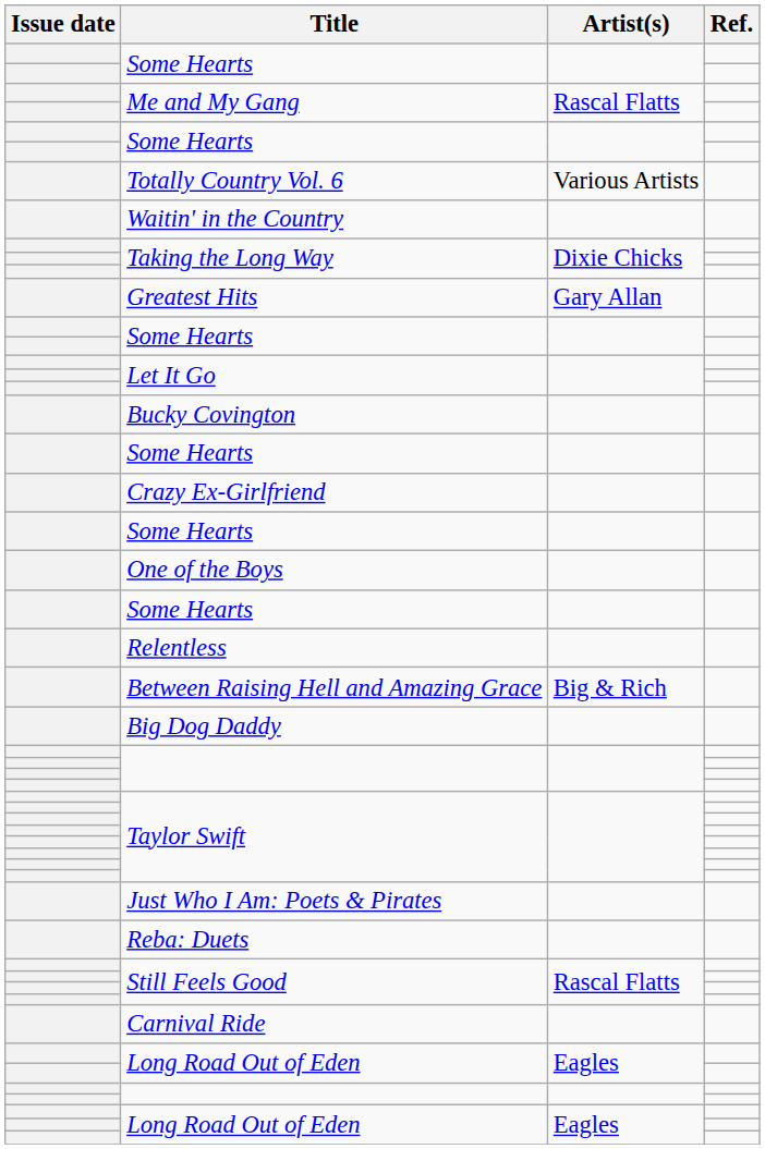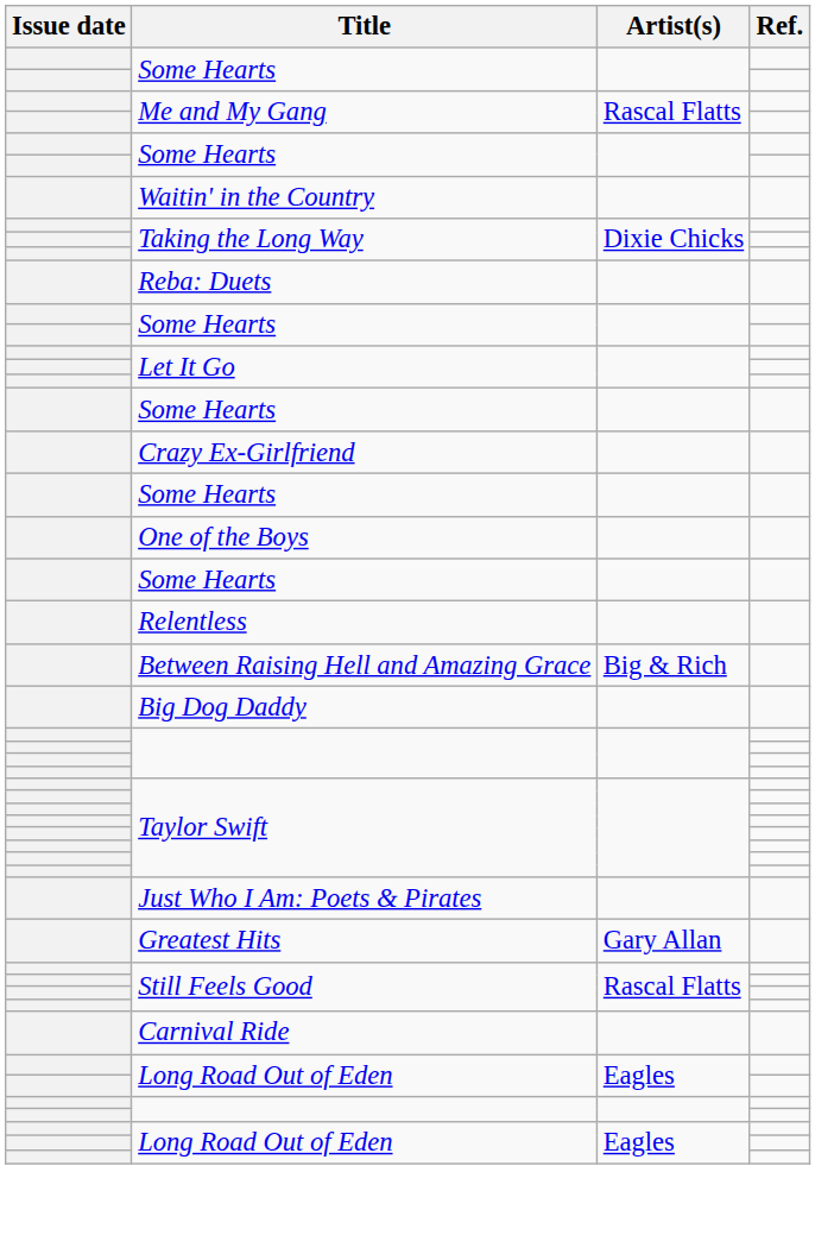 <table class="wikitable sortable plainrowheaders">
 <tr>
 <th scope=col>Issue date</th>
 <th scope=col>Title</th>
 <th scope=col>Artist(s)</th>
 <th scope=col class=unsortable>Ref.</th>
 </tr>
 <tr>
 <th scope=row></th>
 <td rowspan=2><em><a href='#'>Some Hearts</a></em></td>
 <td rowspan=2></td>
 <td align=center></td>
 </tr>
 <tr>
 <th scope=row></th>
 <td align=center></td>
 </tr>
 <tr>
 <th scope=row></th>
 <td rowspan=2><em><a href='#'>Me and My Gang</a></em></td>
 <td rowspan=2><a href='#'>Rascal Flatts</a></td>
 <td align=center></td>
 </tr>
 <tr>
 <th scope=row></th>
 <td align=center></td>
 </tr>
 <tr>
 <th scope=row></th>
 <td rowspan=2><em><a href='#'>Some Hearts</a></em></td>
 <td rowspan=2></td>
 <td align=center></td>
 </tr>
 <tr>
 <th scope=row></th>
 <td align=center></td>
 </tr>
 <tr>
 <th scope=row></th>
-<td><em><a href='#'>Totally Country Vol. 6</a></em></td>
-<td>Various Artists</td>
-<td align=center></td>
-</tr>
-<tr>
-<th scope=row></th>
 <td><em><a href='#'>Waitin' in the Country</a></em></td>
 <td></td>
 <td align=center></td>
 </tr>
 <tr>
 <th scope=row></th>
 <td rowspan=3><em><a href='#'>Taking the Long Way</a></em></td>
 <td rowspan=3><a href='#'>Dixie Chicks</a></td>
 <td align=center></td>
 </tr>
 <tr>
 <th scope=row></th>
 <td align=center></td>
 </tr>
 <tr>
 <th scope=row></th>
 <td align=center></td>
 </tr>
 <tr>
 <th scope=row></th>
-<td><em><a href='#'>Greatest Hits</a></em></td>
-<td><a href='#'>Gary Allan</a></td>
+<td><em><a href='#'>Reba: Duets</a></em></td>
+<td></td>
 <td align=center></td>
 </tr>
 <tr>
 <th scope=row></th>
 <td rowspan=2><em><a href='#'>Some Hearts</a></em></td>
 <td rowspan=2></td>
 <td align=center></td>
 </tr>
 <tr>
 <th scope=row></th>
 <td align=center></td>
 </tr>
 <tr>
 <th scope=row></th>
 <td rowspan=3><em><a href='#'>Let It Go</a></em></td>
 <td rowspan=3></td>
 <td align=center></td>
 </tr>
 <tr>
 <th scope=row></th>
 <td align=center></td>
 </tr>
 <tr>
 <th scope=row></th>
-<td align=center></td>
-</tr>
-<tr>
-<th scope=row></th>
-<td><em><a href='#'>Bucky Covington</a></em></td>
-<td></td>
 <td align=center></td>
 </tr>
 <tr>
 <th scope=row></th>
 <td><em><a href='#'>Some Hearts</a></em></td>
 <td></td>
 <td align=center></td>
 </tr>
 <tr>
 <th scope=row></th>
 <td><em><a href='#'>Crazy Ex-Girlfriend</a></em></td>
 <td></td>
 <td align=center></td>
 </tr>
 <tr>
 <th scope=row></th>
 <td><em><a href='#'>Some Hearts</a></em></td>
 <td></td>
 <td align=center></td>
 </tr>
 <tr>
 <th scope=row></th>
 <td><em><a href='#'>One of the Boys</a></em></td>
 <td></td>
 <td align=center></td>
 </tr>
 <tr>
 <th scope=row></th>
 <td><em><a href='#'>Some Hearts</a></em></td>
 <td></td>
 <td align=center></td>
 </tr>
 <tr>
 <th scope=row></th>
 <td><em><a href='#'>Relentless</a></em></td>
 <td></td>
 <td align=center></td>
 </tr>
 <tr>
 <th scope=row></th>
 <td><em><a href='#'>Between Raising Hell and Amazing Grace</a></em></td>
 <td><a href='#'>Big & Rich</a></td>
 <td align=center></td>
 </tr>
 <tr>
 <th scope=row></th>
 <td><em><a href='#'>Big Dog Daddy</a></em></td>
 <td></td>
 <td align=center></td>
 </tr>
 <tr>
 <th scope=row></th>
 <td rowspan=4><em></em></td>
 <td rowspan=4></td>
 <td align=center></td>
 </tr>
 <tr>
 <th scope=row></th>
 <td align=center></td>
 </tr>
 <tr>
 <th scope=row></th>
 <td align=center></td>
 </tr>
 <tr>
 <th scope=row></th>
 <td align=center></td>
 </tr>
 <tr>
 <th scope=row></th>
 <td rowspan=8><em><a href='#'>Taylor Swift</a></em></td>
 <td rowspan=8></td>
 <td align=center></td>
 </tr>
 <tr>
 <th scope=row></th>
 <td align=center></td>
 </tr>
 <tr>
 <th scope=row></th>
 <td align=center></td>
 </tr>
 <tr>
 <th scope=row></th>
 <td align=center></td>
 </tr>
 <tr>
 <th scope=row></th>
 <td align=center></td>
 </tr>
 <tr>
 <th scope=row></th>
 <td align=center></td>
 </tr>
 <tr>
 <th scope=row></th>
 <td align=center></td>
 </tr>
 <tr>
 <th scope=row></th>
 <td align=center></td>
 </tr>
 <tr>
 <th scope=row></th>
 <td><em><a href='#'>Just Who I Am: Poets & Pirates</a></em></td>
 <td></td>
 <td align=center></td>
 </tr>
 <tr>
 <th scope=row></th>
-<td><em><a href='#'>Reba: Duets</a></em></td>
-<td></td>
+<td><em><a href='#'>Greatest Hits</a></em></td>
+<td><a href='#'>Gary Allan</a></td>
 <td align=center></td>
 </tr>
 <tr>
 <th scope=row></th>
 <td rowspan=4><em><a href='#'>Still Feels Good</a></em></td>
 <td rowspan=4><a href='#'>Rascal Flatts</a></td>
 <td align=center></td>
 </tr>
 <tr>
 <th scope=row></th>
 <td align=center></td>
 </tr>
 <tr>
 <th scope=row></th>
 <td align=center></td>
 </tr>
 <tr>
 <th scope=row></th>
 <td align=center></td>
 </tr>
 <tr>
 <th scope=row></th>
 <td><em><a href='#'>Carnival Ride</a></em></td>
 <td></td>
 <td align=center></td>
 </tr>
 <tr>
 <th scope=row></th>
 <td rowspan=2><em><a href='#'>Long Road Out of Eden</a></em></td>
 <td rowspan=2><a href='#'>Eagles</a></td>
 <td align=center></td>
 </tr>
 <tr>
 <th scope=row></th>
 <td align=center></td>
 </tr>
 <tr>
 <th scope=row></th>
 <td rowspan=2><em></em></td>
 <td rowspan=2></td>
 <td align=center></td>
 </tr>
 <tr>
 <th scope=row></th>
 <td align=center></td>
 </tr>
 <tr>
 <th scope=row></th>
 <td rowspan=3><em><a href='#'>Long Road Out of Eden</a></em></td>
 <td rowspan=3><a href='#'>Eagles</a></td>
 <td align=center></td>
 </tr>
 <tr>
 <th scope=row></th>
 <td align=center></td>
 </tr>
 <tr>
 <th scope=row></th>
 <td align=center></td>
 </tr>
 </table>
